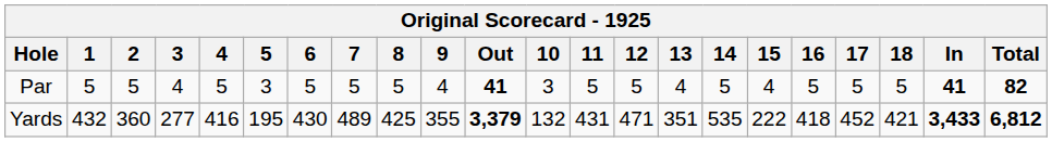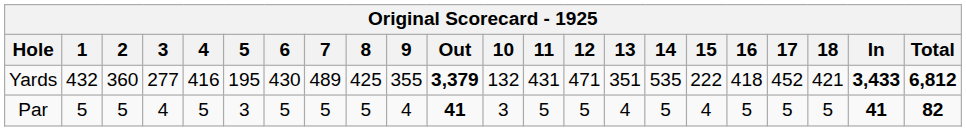 <table class="wikitable" style="text-align:center">
 <tr>
 <th colspan=22>Original Scorecard - 1925</th>
 </tr>
 <tr>
 <th>Hole</th>
 <th>1</th>
 <th>2</th>
 <th>3</th>
 <th>4</th>
 <th>5</th>
 <th>6</th>
 <th>7</th>
 <th>8</th>
 <th>9</th>
 <th>Out</th>
 <th>10</th>
 <th>11</th>
 <th>12</th>
 <th>13</th>
 <th>14</th>
 <th>15</th>
 <th>16</th>
 <th>17</th>
 <th>18</th>
 <th>In</th>
 <th>Total</th>
 </tr>
 <tr>
+<td>Yards</td>
+<td>432</td>
+<td>360</td>
+<td>277</td>
+<td>416</td>
+<td>195</td>
+<td>430</td>
+<td>489</td>
+<td>425</td>
+<td>355</td>
+<td><strong>3,379</strong></td>
+<td>132</td>
+<td>431</td>
+<td>471</td>
+<td>351</td>
+<td>535</td>
+<td>222</td>
+<td>418</td>
+<td>452</td>
+<td>421</td>
+<td><strong>3,433</strong></td>
+<td><strong>6,812</strong></td>
+</tr>
+<tr>
 <td>Par</td>
 <td>5</td>
 <td>5</td>
 <td>4</td>
 <td>5</td>
 <td>3</td>
 <td>5</td>
 <td>5</td>
 <td>5</td>
 <td>4</td>
 <td><strong>41</strong></td>
 <td>3</td>
 <td>5</td>
 <td>5</td>
 <td>4</td>
 <td>5</td>
 <td>4</td>
 <td>5</td>
 <td>5</td>
 <td>5</td>
 <td><strong>41</strong></td>
 <td><strong>82</strong></td>
 </tr>
-<tr>
-<td>Yards</td>
-<td>432</td>
-<td>360</td>
-<td>277</td>
-<td>416</td>
-<td>195</td>
-<td>430</td>
-<td>489</td>
-<td>425</td>
-<td>355</td>
-<td><strong>3,379</strong></td>
-<td>132</td>
-<td>431</td>
-<td>471</td>
-<td>351</td>
-<td>535</td>
-<td>222</td>
-<td>418</td>
-<td>452</td>
-<td>421</td>
-<td><strong>3,433</strong></td>
-<td><strong>6,812</strong></td>
-</tr>
 </table>
